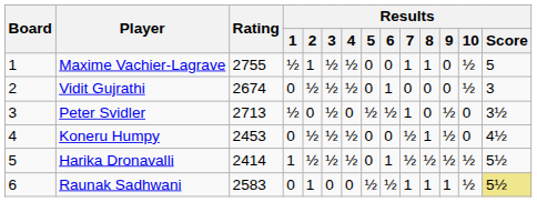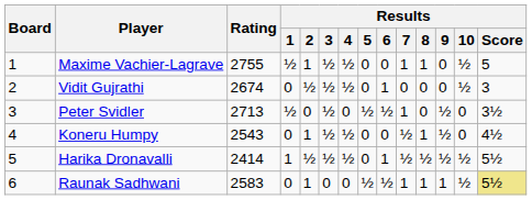 <table class="wikitable">
 <tr>
 <th rowspan="2">Board</th>
 <th rowspan="2">Player</th>
 <th rowspan="2">Rating</th>
 <th colspan="11">Results</th>
 </tr>
 <tr>
 <th>1</th>
 <th>2</th>
 <th>3</th>
 <th>4</th>
 <th>5</th>
 <th>6</th>
 <th>7</th>
 <th>8</th>
 <th>9</th>
 <th>10</th>
 <th>Score</th>
 </tr>
 <tr>
 <td>1</td>
 <td> <a href='#'>Maxime Vachier-Lagrave</a></td>
 <td>2755</td>
 <td>½</td>
 <td>1</td>
 <td>½</td>
 <td>½</td>
 <td>0</td>
 <td>0</td>
 <td>1</td>
 <td>1</td>
 <td>0</td>
 <td>½</td>
 <td>5</td>
 </tr>
 <tr>
 <td>2</td>
 <td> <a href='#'>Vidit Gujrathi</a></td>
 <td>2674</td>
 <td>0</td>
 <td>½</td>
 <td>½</td>
 <td>½</td>
 <td>0</td>
 <td>1</td>
 <td>0</td>
 <td>0</td>
 <td>0</td>
 <td>½</td>
 <td>3</td>
 </tr>
 <tr>
 <td>3</td>
 <td> <a href='#'>Peter Svidler</a></td>
 <td>2713</td>
 <td>½</td>
 <td>0</td>
 <td>½</td>
 <td>0</td>
 <td>½</td>
 <td>½</td>
 <td>1</td>
 <td>0</td>
 <td>½</td>
 <td>0</td>
 <td>3½</td>
 </tr>
 <tr>
 <td>4</td>
 <td> <a href='#'>Koneru Humpy</a></td>
-<td>2453</td>
+<td>2543</td>
 <td>0</td>
-<td>½</td>
+<td>1</td>
 <td>½</td>
 <td>½</td>
 <td>0</td>
 <td>0</td>
 <td>½</td>
 <td>1</td>
 <td>½</td>
 <td>0</td>
 <td>4½</td>
 </tr>
 <tr>
 <td>5</td>
 <td> <a href='#'>Harika Dronavalli</a></td>
 <td>2414</td>
 <td>1</td>
 <td>½</td>
 <td>½</td>
 <td>½</td>
 <td>0</td>
 <td>1</td>
 <td>½</td>
 <td>½</td>
 <td>½</td>
 <td>½</td>
 <td>5½</td>
 </tr>
 <tr>
 <td>6</td>
 <td> <a href='#'>Raunak Sadhwani</a></td>
 <td>2583</td>
 <td>0</td>
 <td>1</td>
 <td>0</td>
 <td>0</td>
 <td>½</td>
 <td>½</td>
 <td>1</td>
 <td>1</td>
 <td>1</td>
 <td>½</td>
 <td style="background: khaki;">5½</td>
 </tr>
 </table>
